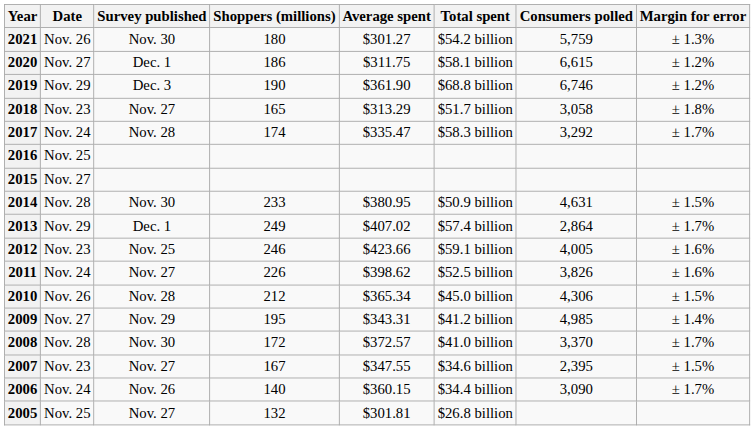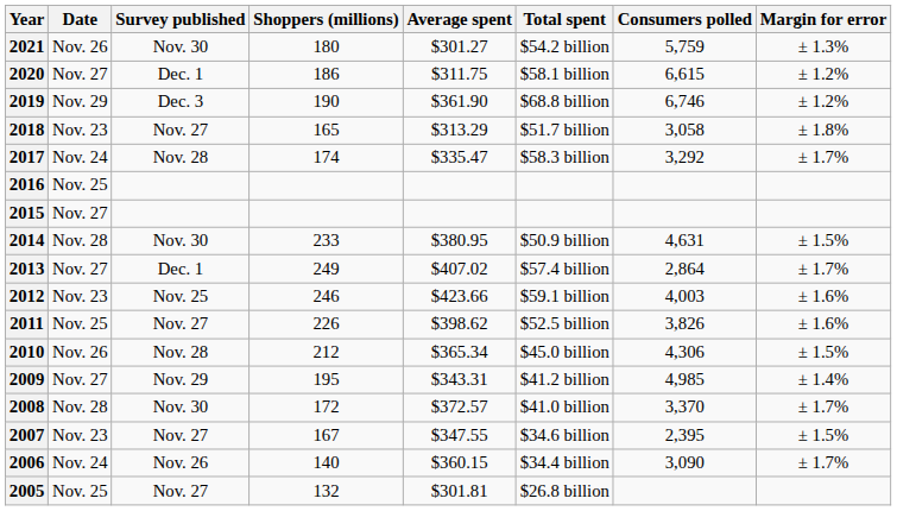 <table class="wikitable sortable" style="text-align:center;">
 <tr>
 <th scope="col">Year</th>
 <th scope="col">Date</th>
 <th scope="col" class="unsortable">Survey published</th>
 <th scope="col">Shoppers (millions)</th>
 <th scope="col">Average spent</th>
 <th scope="col">Total spent</th>
 <th scope="col">Consumers polled</th>
 <th scope="col">Margin for error</th>
 </tr>
 <tr>
 <th scope="row">2021</th>
 <td>Nov. 26</td>
 <td>Nov. 30</td>
 <td>180</td>
 <td>$301.27</td>
 <td>$54.2 billion</td>
 <td>5,759</td>
 <td>± 1.3%</td>
 </tr>
 <tr>
 <th scope="row">2020</th>
 <td>Nov. 27</td>
 <td>Dec. 1</td>
 <td>186</td>
 <td>$311.75</td>
 <td>$58.1 billion</td>
 <td>6,615</td>
 <td>± 1.2%</td>
 </tr>
 <tr>
 <th scope="row">2019</th>
 <td>Nov. 29</td>
 <td>Dec. 3</td>
 <td>190</td>
 <td>$361.90</td>
 <td>$68.8 billion</td>
 <td>6,746</td>
 <td>± 1.2%</td>
 </tr>
 <tr>
 <th scope="row">2018</th>
 <td>Nov. 23</td>
 <td>Nov. 27</td>
 <td>165</td>
 <td>$313.29</td>
 <td>$51.7 billion</td>
 <td>3,058</td>
 <td>± 1.8%</td>
 </tr>
 <tr>
 <th scope="row">2017</th>
 <td>Nov. 24</td>
 <td>Nov. 28</td>
 <td>174</td>
 <td>$335.47</td>
 <td>$58.3 billion</td>
 <td>3,292</td>
 <td>± 1.7%</td>
 </tr>
 <tr>
 <th scope="row">2016</th>
 <td>Nov. 25</td>
 <td></td>
 <td></td>
 <td></td>
 <td></td>
 <td></td>
 <td></td>
 </tr>
 <tr>
 <th scope="row">2015</th>
 <td>Nov. 27</td>
 <td></td>
 <td></td>
 <td></td>
 <td></td>
 <td></td>
 <td></td>
 </tr>
 <tr>
 <th scope="row">2014</th>
 <td>Nov. 28</td>
 <td>Nov. 30</td>
 <td>233</td>
 <td>$380.95</td>
 <td>$50.9 billion</td>
 <td>4,631</td>
 <td>± 1.5%</td>
 </tr>
 <tr>
 <th scope="row">2013</th>
-<td>Nov. 29</td>
+<td>Nov. 27</td>
 <td>Dec. 1</td>
 <td>249</td>
 <td>$407.02</td>
 <td>$57.4 billion</td>
 <td>2,864</td>
 <td>± 1.7%</td>
 </tr>
 <tr>
 <th scope="row">2012</th>
 <td>Nov. 23</td>
 <td>Nov. 25</td>
 <td>246</td>
 <td>$423.66</td>
 <td>$59.1 billion</td>
-<td>4,005</td>
+<td>4,003</td>
 <td>± 1.6%</td>
 </tr>
 <tr>
 <th scope="row">2011</th>
-<td>Nov. 24</td>
+<td>Nov. 25</td>
 <td>Nov. 27</td>
 <td>226</td>
 <td>$398.62</td>
 <td>$52.5 billion</td>
 <td>3,826</td>
 <td>± 1.6%</td>
 </tr>
 <tr>
 <th scope="row">2010</th>
 <td>Nov. 26</td>
 <td>Nov. 28</td>
 <td>212</td>
 <td>$365.34</td>
 <td>$45.0 billion</td>
 <td>4,306</td>
 <td>± 1.5%</td>
 </tr>
 <tr>
 <th scope="row">2009</th>
 <td>Nov. 27</td>
 <td>Nov. 29</td>
 <td>195</td>
 <td>$343.31</td>
 <td>$41.2 billion</td>
 <td>4,985</td>
 <td>± 1.4%</td>
 </tr>
 <tr>
 <th scope="row">2008</th>
 <td>Nov. 28</td>
 <td>Nov. 30</td>
 <td>172</td>
 <td>$372.57</td>
 <td>$41.0 billion</td>
 <td>3,370</td>
 <td>± 1.7%</td>
 </tr>
 <tr>
 <th scope="row">2007</th>
 <td>Nov. 23</td>
 <td>Nov. 27</td>
 <td>167</td>
 <td>$347.55</td>
 <td>$34.6 billion</td>
 <td>2,395</td>
 <td>± 1.5%</td>
 </tr>
 <tr>
 <th scope="row">2006</th>
 <td>Nov. 24</td>
 <td>Nov. 26</td>
 <td>140</td>
 <td>$360.15</td>
 <td>$34.4 billion</td>
 <td>3,090</td>
 <td>± 1.7%</td>
 </tr>
 <tr>
 <th scope="row">2005</th>
 <td>Nov. 25</td>
 <td>Nov. 27</td>
 <td>132</td>
 <td>$301.81</td>
 <td>$26.8 billion</td>
 <td></td>
 <td></td>
 </tr>
 </table>
